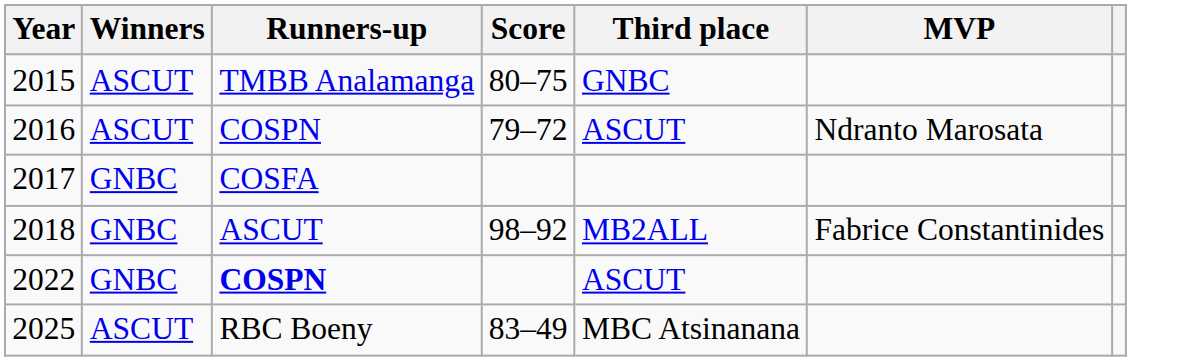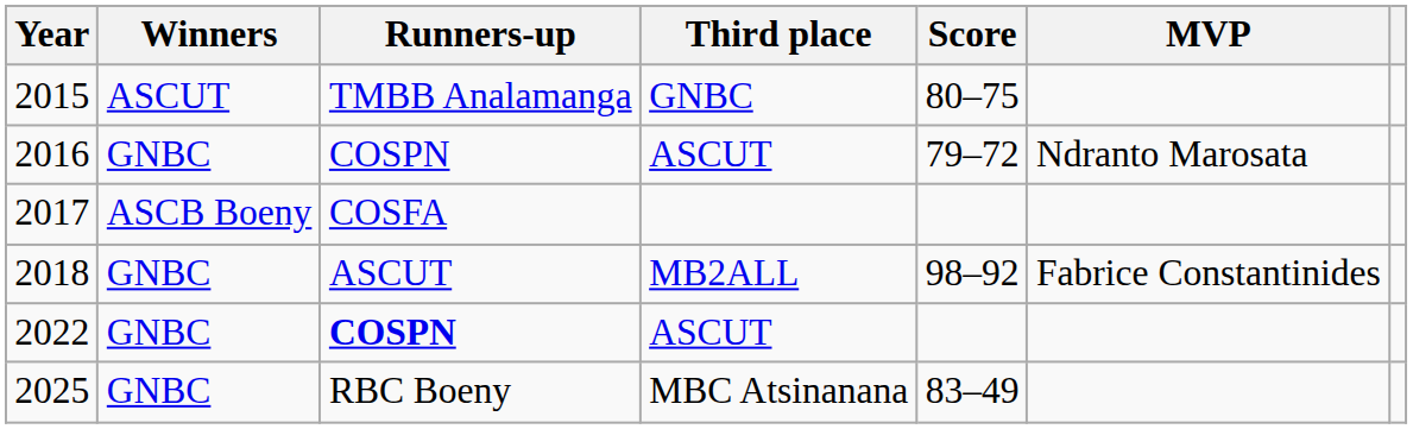 <table class="wikitable">
 <tr>
 <th>Year</th>
 <th>Winners</th>
 <th>Runners-up</th>
+<th>Third place</th>
 <th>Score</th>
-<th>Third place</th>
 <th>MVP</th>
 <th></th>
 </tr>
 <tr>
 <td>2015</td>
 <td><a href='#'>ASCUT</a></td>
 <td><a href='#'>TMBB Analamanga</a></td>
+<td><a href='#'>GNBC</a></td>
 <td>80–75</td>
-<td><a href='#'>GNBC</a></td>
 <td></td>
 <td></td>
 </tr>
 <tr>
 <td>2016</td>
+<td><a href='#'>GNBC</a></td>
+<td><a href='#'>COSPN</a></td>
 <td><a href='#'>ASCUT</a></td>
-<td><a href='#'>COSPN</a></td>
 <td>79–72</td>
-<td><a href='#'>ASCUT</a></td>
 <td>Ndranto Marosata</td>
 <td></td>
 </tr>
 <tr>
 <td>2017</td>
-<td><a href='#'>GNBC</a></td>
+<td><a href='#'>ASCB Boeny</a></td>
 <td><a href='#'>COSFA</a></td>
 <td></td>
 <td></td>
 <td></td>
 <td></td>
 </tr>
 <tr>
 <td>2018</td>
 <td><a href='#'>GNBC</a></td>
 <td><a href='#'>ASCUT</a></td>
+<td><a href='#'>MB2ALL</a></td>
 <td>98–92</td>
-<td><a href='#'>MB2ALL</a></td>
 <td>Fabrice Constantinides</td>
 <td></td>
 </tr>
 <tr>
 <td>2022</td>
 <td><a href='#'>GNBC</a></td>
 <td><strong><a href='#'>COSPN</a></strong></td>
+<td><a href='#'>ASCUT</a></td>
 <td></td>
-<td><a href='#'>ASCUT</a></td>
 <td></td>
 <td></td>
 </tr>
 <tr>
 <td>2025</td>
-<td><a href='#'>ASCUT</a></td>
+<td><a href='#'>GNBC</a></td>
 <td>RBC Boeny</td>
+<td>MBC Atsinanana</td>
 <td>83–49</td>
-<td>MBC Atsinanana</td>
 <td></td>
 <td></td>
 </tr>
 </table>
